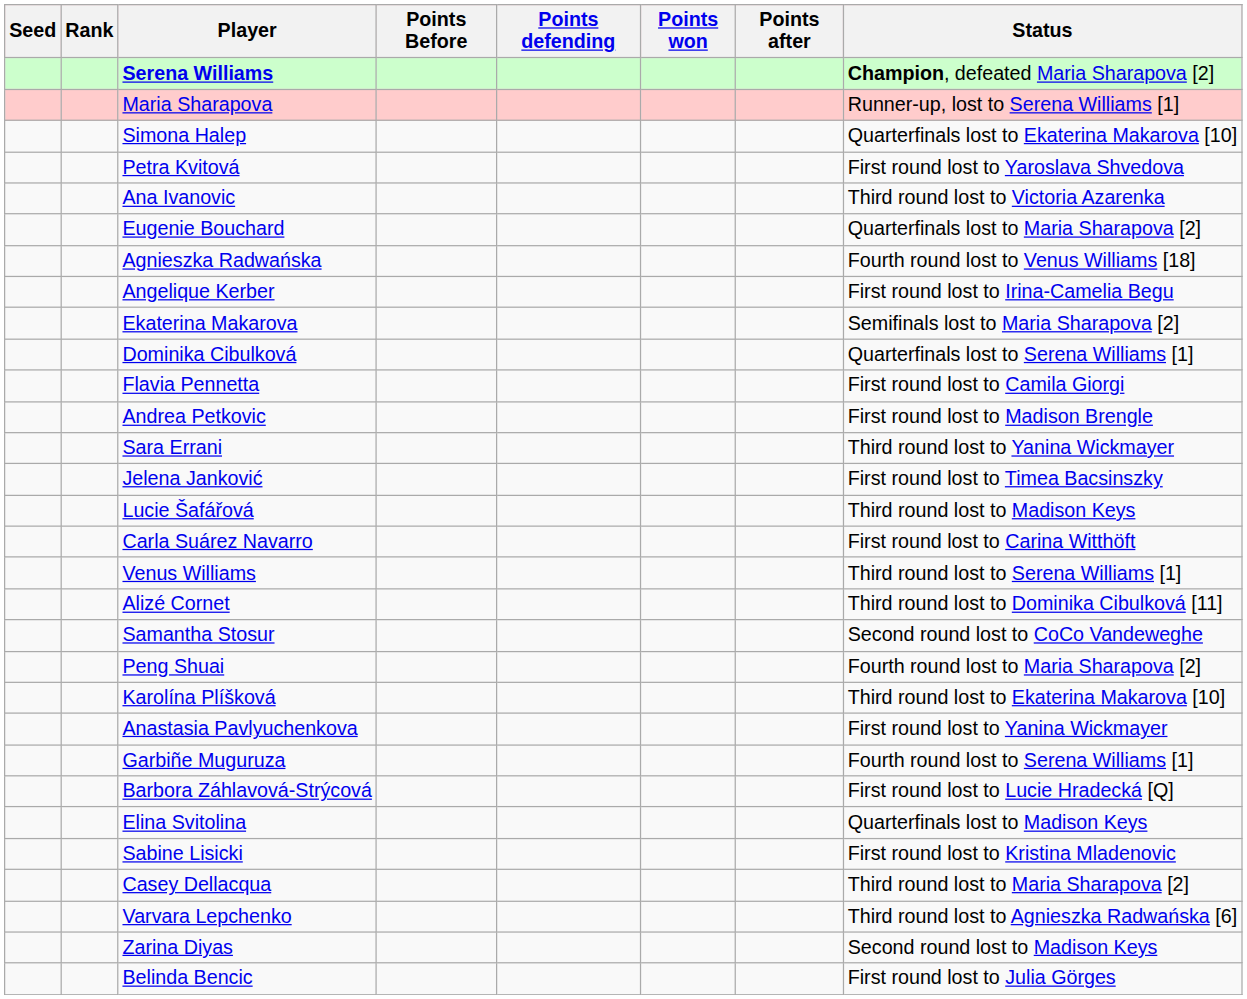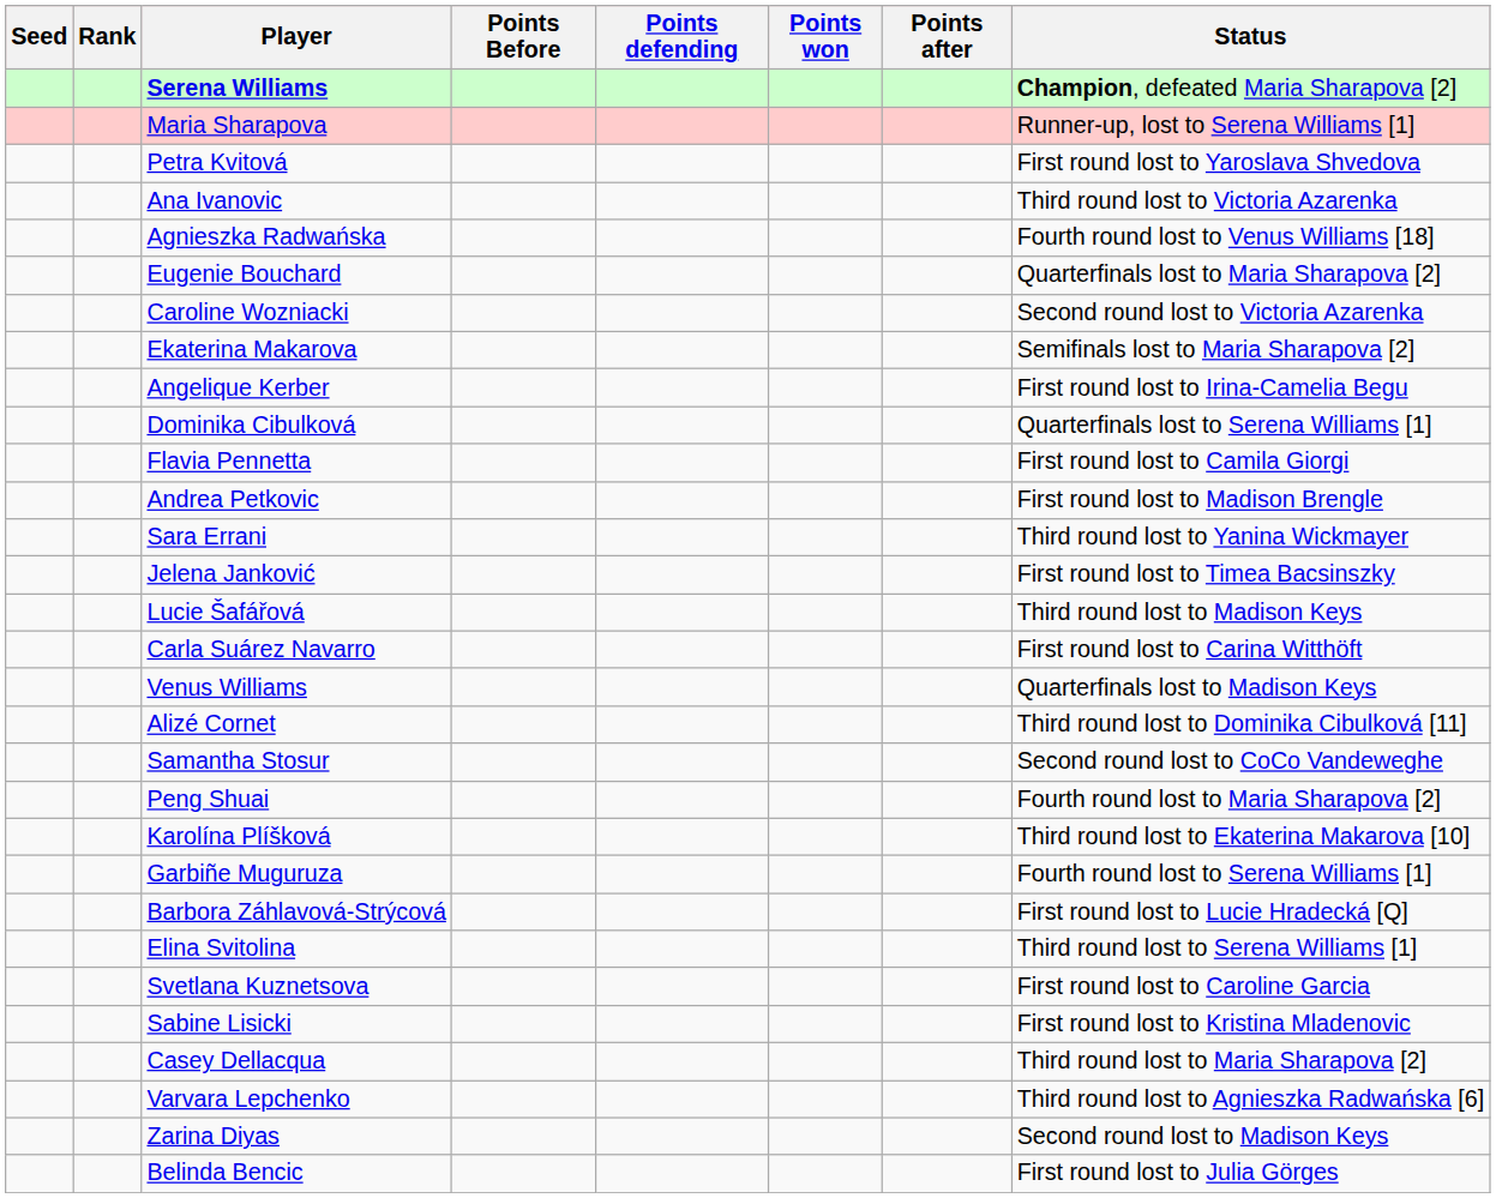 <table class="wikitable sortable">
 <tr - style="background:pink;">
 <th style="width:30px;">Seed</th>
 <th style="width:30px;">Rank</th>
 <th style="width:200px;">Player</th>
 <th style="width:90px;">Points Before</th>
 <th style="width:110px;"><a href='#'>Points defending</a></th>
 <th style="width:70px;"><a href='#'>Points won</a></th>
 <th style="width:80px;">Points after</th>
 <th style="width:310px;">Status</th>
 </tr>
 <tr style="background:#cfc;">
 <td></td>
 <td></td>
 <td><strong> <a href='#'>Serena Williams</a></strong></td>
 <td></td>
 <td></td>
 <td></td>
 <td></td>
 <td><strong>Champion</strong>, defeated  <a href='#'>Maria Sharapova</a> [2]</td>
 </tr>
 <tr style="background:#fcc;">
 <td></td>
 <td></td>
 <td> <a href='#'>Maria Sharapova</a></td>
 <td></td>
 <td></td>
 <td></td>
 <td></td>
 <td>Runner-up, lost to  <a href='#'>Serena Williams</a> [1]</td>
 </tr>
 <tr>
 <td></td>
 <td></td>
-<td> <a href='#'>Simona Halep</a></td>
-<td></td>
-<td></td>
-<td></td>
-<td></td>
-<td>Quarterfinals lost to  <a href='#'>Ekaterina Makarova</a> [10]</td>
-</tr>
-<tr>
-<td></td>
-<td></td>
 <td> <a href='#'>Petra Kvitová</a></td>
 <td></td>
 <td></td>
 <td></td>
 <td></td>
 <td>First round lost to  <a href='#'>Yaroslava Shvedova</a></td>
 </tr>
 <tr>
 <td></td>
 <td></td>
 <td> <a href='#'>Ana Ivanovic</a></td>
 <td></td>
 <td></td>
 <td></td>
 <td></td>
 <td>Third round lost to  <a href='#'>Victoria Azarenka</a></td>
 </tr>
 <tr>
 <td></td>
 <td></td>
+<td> <a href='#'>Agnieszka Radwańska</a></td>
+<td></td>
+<td></td>
+<td></td>
+<td></td>
+<td>Fourth round lost to  <a href='#'>Venus Williams</a> [18]</td>
+</tr>
+<tr>
+<td></td>
+<td></td>
 <td> <a href='#'>Eugenie Bouchard</a></td>
 <td></td>
 <td></td>
 <td></td>
 <td></td>
 <td>Quarterfinals lost to  <a href='#'>Maria Sharapova</a> [2]</td>
 </tr>
 <tr>
 <td></td>
 <td></td>
-<td> <a href='#'>Agnieszka Radwańska</a></td>
+<td> <a href='#'>Caroline Wozniacki</a></td>
 <td></td>
 <td></td>
 <td></td>
 <td></td>
-<td>Fourth round lost to  <a href='#'>Venus Williams</a> [18]</td>
+<td>Second round lost to  <a href='#'>Victoria Azarenka</a></td>
+</tr>
+<tr>
+<td></td>
+<td></td>
+<td> <a href='#'>Ekaterina Makarova</a></td>
+<td></td>
+<td></td>
+<td></td>
+<td></td>
+<td>Semifinals lost to  <a href='#'>Maria Sharapova</a> [2]</td>
 </tr>
 <tr>
 <td></td>
 <td></td>
 <td> <a href='#'>Angelique Kerber</a></td>
 <td></td>
 <td></td>
 <td></td>
 <td></td>
 <td>First round lost to  <a href='#'>Irina-Camelia Begu</a></td>
-</tr>
-<tr>
-<td></td>
-<td></td>
-<td> <a href='#'>Ekaterina Makarova</a></td>
-<td></td>
-<td></td>
-<td></td>
-<td></td>
-<td>Semifinals lost to  <a href='#'>Maria Sharapova</a> [2]</td>
 </tr>
 <tr>
 <td></td>
 <td></td>
 <td> <a href='#'>Dominika Cibulková</a></td>
 <td></td>
 <td></td>
 <td></td>
 <td></td>
 <td>Quarterfinals lost to  <a href='#'>Serena Williams</a> [1]</td>
 </tr>
 <tr>
 <td></td>
 <td></td>
 <td> <a href='#'>Flavia Pennetta</a></td>
 <td></td>
 <td></td>
 <td></td>
 <td></td>
 <td>First round lost to  <a href='#'>Camila Giorgi</a></td>
 </tr>
 <tr>
 <td></td>
 <td></td>
 <td> <a href='#'>Andrea Petkovic</a></td>
 <td></td>
 <td></td>
 <td></td>
 <td></td>
 <td>First round lost to  <a href='#'>Madison Brengle</a></td>
 </tr>
 <tr>
 <td></td>
 <td></td>
 <td> <a href='#'>Sara Errani</a></td>
 <td></td>
 <td></td>
 <td></td>
 <td></td>
 <td>Third round lost to  <a href='#'>Yanina Wickmayer</a></td>
 </tr>
 <tr>
 <td></td>
 <td></td>
 <td> <a href='#'>Jelena Janković</a></td>
 <td></td>
 <td></td>
 <td></td>
 <td></td>
 <td>First round lost to  <a href='#'>Timea Bacsinszky</a></td>
 </tr>
 <tr>
 <td></td>
 <td></td>
 <td> <a href='#'>Lucie Šafářová</a></td>
 <td></td>
 <td></td>
 <td></td>
 <td></td>
 <td>Third round lost to  <a href='#'>Madison Keys</a></td>
 </tr>
 <tr>
 <td></td>
 <td></td>
 <td> <a href='#'>Carla Suárez Navarro</a></td>
 <td></td>
 <td></td>
 <td></td>
 <td></td>
 <td>First round lost to  <a href='#'>Carina Witthöft</a></td>
 </tr>
 <tr>
 <td></td>
 <td></td>
 <td> <a href='#'>Venus Williams</a></td>
 <td></td>
 <td></td>
 <td></td>
 <td></td>
-<td>Third round lost to  <a href='#'>Serena Williams</a> [1]</td>
+<td>Quarterfinals lost to  <a href='#'>Madison Keys</a></td>
 </tr>
 <tr>
 <td></td>
 <td></td>
 <td> <a href='#'>Alizé Cornet</a></td>
 <td></td>
 <td></td>
 <td></td>
 <td></td>
 <td>Third round lost to  <a href='#'>Dominika Cibulková</a> [11]</td>
 </tr>
 <tr>
 <td></td>
 <td></td>
 <td> <a href='#'>Samantha Stosur</a></td>
 <td></td>
 <td></td>
 <td></td>
 <td></td>
 <td>Second round lost to  <a href='#'>CoCo Vandeweghe</a></td>
 </tr>
 <tr>
 <td></td>
 <td></td>
 <td> <a href='#'>Peng Shuai</a></td>
 <td></td>
 <td></td>
 <td></td>
 <td></td>
 <td>Fourth round lost to  <a href='#'>Maria Sharapova</a> [2]</td>
 </tr>
 <tr>
 <td></td>
 <td></td>
 <td> <a href='#'>Karolína Plíšková</a></td>
 <td></td>
 <td></td>
 <td></td>
 <td></td>
 <td>Third round lost to  <a href='#'>Ekaterina Makarova</a> [10]</td>
 </tr>
 <tr>
 <td></td>
 <td></td>
-<td> <a href='#'>Anastasia Pavlyuchenkova</a></td>
-<td></td>
-<td></td>
-<td></td>
-<td></td>
-<td>First round lost to  <a href='#'>Yanina Wickmayer</a></td>
-</tr>
-<tr>
-<td></td>
-<td></td>
 <td> <a href='#'>Garbiñe Muguruza</a></td>
 <td></td>
 <td></td>
 <td></td>
 <td></td>
 <td>Fourth round lost to  <a href='#'>Serena Williams</a> [1]</td>
 </tr>
 <tr>
 <td></td>
 <td></td>
 <td nowrap> <a href='#'>Barbora Záhlavová-Strýcová</a></td>
 <td></td>
 <td></td>
 <td></td>
 <td></td>
 <td>First round lost to  <a href='#'>Lucie Hradecká</a> [Q]</td>
 </tr>
 <tr>
 <td></td>
 <td></td>
 <td> <a href='#'>Elina Svitolina</a></td>
 <td></td>
 <td></td>
 <td></td>
 <td></td>
-<td>Quarterfinals lost to  <a href='#'>Madison Keys</a></td>
+<td>Third round lost to  <a href='#'>Serena Williams</a> [1]</td>
+</tr>
+<tr>
+<td></td>
+<td></td>
+<td> <a href='#'>Svetlana Kuznetsova</a></td>
+<td></td>
+<td></td>
+<td></td>
+<td></td>
+<td>First round lost to  <a href='#'>Caroline Garcia</a></td>
 </tr>
 <tr>
 <td></td>
 <td></td>
 <td> <a href='#'>Sabine Lisicki</a></td>
 <td></td>
 <td></td>
 <td></td>
 <td></td>
 <td>First round lost to  <a href='#'>Kristina Mladenovic</a></td>
 </tr>
 <tr>
 <td></td>
 <td></td>
 <td> <a href='#'>Casey Dellacqua</a></td>
 <td></td>
 <td></td>
 <td></td>
 <td></td>
 <td>Third round lost to  <a href='#'>Maria Sharapova</a> [2]</td>
 </tr>
 <tr>
 <td></td>
 <td></td>
 <td> <a href='#'>Varvara Lepchenko</a></td>
 <td></td>
 <td></td>
 <td></td>
 <td></td>
 <td nowrap>Third round lost to  <a href='#'>Agnieszka Radwańska</a> [6]</td>
 </tr>
 <tr>
 <td></td>
 <td></td>
 <td> <a href='#'>Zarina Diyas</a></td>
 <td></td>
 <td></td>
 <td></td>
 <td></td>
 <td>Second round lost to  <a href='#'>Madison Keys</a></td>
 </tr>
 <tr>
 <td></td>
 <td></td>
 <td> <a href='#'>Belinda Bencic</a></td>
 <td></td>
 <td></td>
 <td></td>
 <td></td>
 <td>First round lost to  <a href='#'>Julia Görges</a></td>
 </tr>
 </table>
